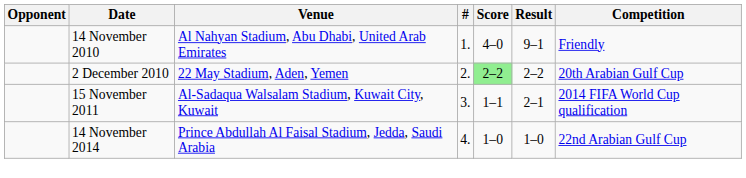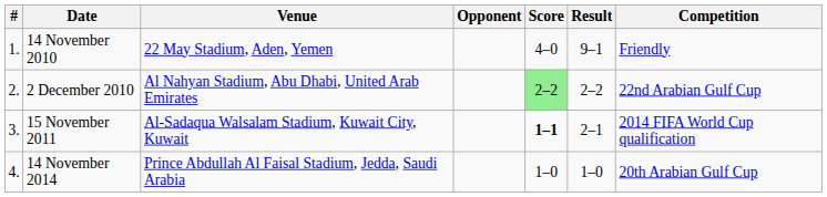 <table class="wikitable">
 <tr>
-<th>Opponent</th>
+<th>#</th>
 <th>Date</th>
 <th>Venue</th>
-<th>#</th>
+<th>Opponent</th>
 <th>Score</th>
 <th>Result</th>
 <th>Competition</th>
 </tr>
 <tr>
+<td>1.</td>
+<td>14 November 2010</td>
+<td><a href='#'>22 May Stadium</a>, <a href='#'>Aden</a>, <a href='#'>Yemen</a></td>
 <td></td>
-<td>14 November 2010</td>
-<td><a href='#'>Al Nahyan Stadium</a>, <a href='#'>Abu Dhabi</a>, <a href='#'>United Arab Emirates</a></td>
-<td>1.</td>
 <td align=center>4–0</td>
 <td align=center>9–1</td>
 <td><a href='#'>Friendly</a></td>
 </tr>
 <tr>
+<td>2.</td>
+<td>2 December 2010</td>
+<td><a href='#'>Al Nahyan Stadium</a>, <a href='#'>Abu Dhabi</a>, <a href='#'>United Arab Emirates</a></td>
 <td></td>
-<td>2 December 2010</td>
-<td><a href='#'>22 May Stadium</a>, <a href='#'>Aden</a>, <a href='#'>Yemen</a></td>
-<td>2.</td>
 <td align=center style="background: lightgreen;">2–2</td>
 <td align=center>2–2 </td>
-<td><a href='#'>20th Arabian Gulf Cup</a></td>
+<td><a href='#'>22nd Arabian Gulf Cup</a></td>
 </tr>
 <tr>
-<td></td>
+<td>3.</td>
 <td>15 November 2011</td>
 <td><a href='#'>Al-Sadaqua Walsalam Stadium</a>, <a href='#'>Kuwait City</a>, <a href='#'>Kuwait</a></td>
-<td>3.</td>
-<td align=center>1–1</td>
+<td></td>
+<td align=center><strong>1–1</strong></td>
 <td align=center>2–1</td>
 <td><a href='#'>2014 FIFA World Cup qualification</a></td>
 </tr>
 <tr>
-<td></td>
+<td>4.</td>
 <td>14 November 2014</td>
 <td><a href='#'>Prince Abdullah Al Faisal Stadium</a>, <a href='#'>Jedda</a>, <a href='#'>Saudi Arabia</a></td>
-<td>4.</td>
+<td></td>
 <td align=center>1–0</td>
 <td align=center>1–0</td>
-<td><a href='#'>22nd Arabian Gulf Cup</a></td>
+<td><a href='#'>20th Arabian Gulf Cup</a></td>
 </tr>
 </table>
